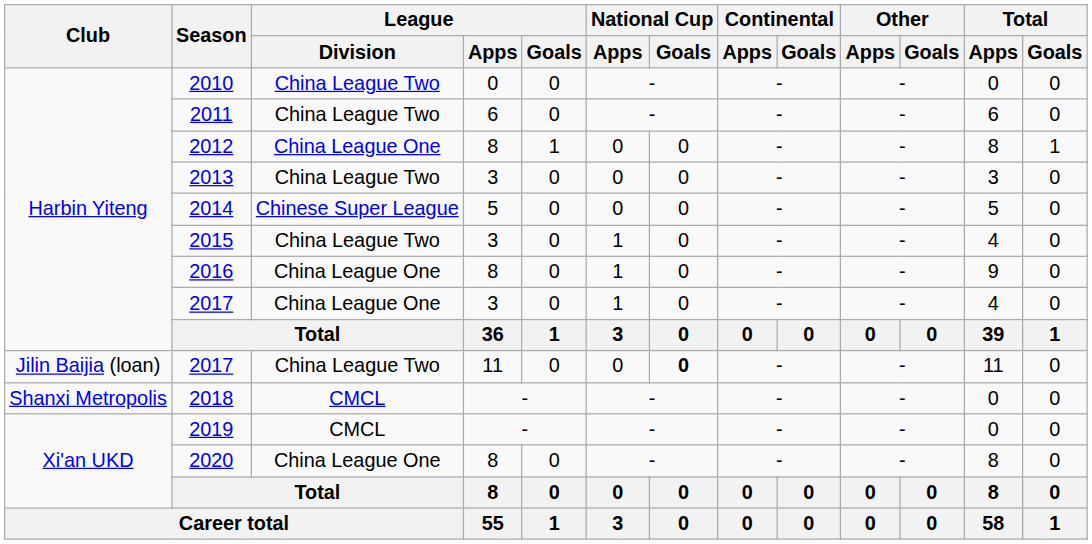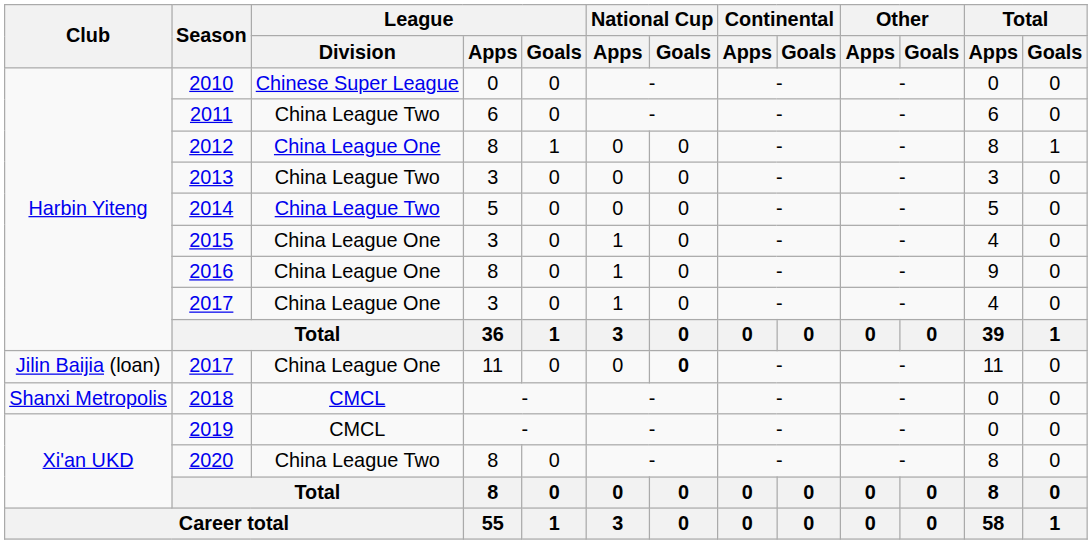 <table class="wikitable" style="text-align: center">
 <tr>
 <th rowspan="2">Club</th>
 <th rowspan="2">Season</th>
 <th colspan="3">League</th>
 <th colspan="2">National Cup</th>
 <th colspan="2">Continental</th>
 <th colspan="2">Other</th>
 <th colspan="2">Total</th>
 </tr>
 <tr>
 <th>Division</th>
 <th>Apps</th>
 <th>Goals</th>
 <th>Apps</th>
 <th>Goals</th>
 <th>Apps</th>
 <th>Goals</th>
 <th>Apps</th>
 <th>Goals</th>
 <th>Apps</th>
 <th>Goals</th>
 </tr>
 <tr>
 <td rowspan=9><a href='#'>Harbin Yiteng</a></td>
 <td><a href='#'>2010</a></td>
-<td><a href='#'>China League Two</a></td>
+<td><a href='#'>Chinese Super League</a></td>
 <td>0</td>
 <td>0</td>
 <td colspan="2">-</td>
 <td colspan="2">-</td>
 <td colspan="2">-</td>
 <td>0</td>
 <td>0</td>
 </tr>
 <tr>
 <td><a href='#'>2011</a></td>
 <td>China League Two</td>
 <td>6</td>
 <td>0</td>
 <td colspan="2">-</td>
 <td colspan="2">-</td>
 <td colspan="2">-</td>
 <td>6</td>
 <td>0</td>
 </tr>
 <tr>
 <td><a href='#'>2012</a></td>
 <td><a href='#'>China League One</a></td>
 <td>8</td>
 <td>1</td>
 <td>0</td>
 <td>0</td>
 <td colspan="2">-</td>
 <td colspan="2">-</td>
 <td>8</td>
 <td>1</td>
 </tr>
 <tr>
 <td><a href='#'>2013</a></td>
 <td>China League Two</td>
 <td>3</td>
 <td>0</td>
 <td>0</td>
 <td>0</td>
 <td colspan="2">-</td>
 <td colspan="2">-</td>
 <td>3</td>
 <td>0</td>
 </tr>
 <tr>
 <td><a href='#'>2014</a></td>
-<td><a href='#'>Chinese Super League</a></td>
+<td><a href='#'>China League Two</a></td>
 <td>5</td>
 <td>0</td>
 <td>0</td>
 <td>0</td>
 <td colspan="2">-</td>
 <td colspan="2">-</td>
 <td>5</td>
 <td>0</td>
 </tr>
 <tr>
 <td><a href='#'>2015</a></td>
-<td>China League Two</td>
+<td>China League One</td>
 <td>3</td>
 <td>0</td>
 <td>1</td>
 <td>0</td>
 <td colspan="2">-</td>
 <td colspan="2">-</td>
 <td>4</td>
 <td>0</td>
 </tr>
 <tr>
 <td><a href='#'>2016</a></td>
 <td>China League One</td>
 <td>8</td>
 <td>0</td>
 <td>1</td>
 <td>0</td>
 <td colspan="2">-</td>
 <td colspan="2">-</td>
 <td>9</td>
 <td>0</td>
 </tr>
 <tr>
 <td><a href='#'>2017</a></td>
 <td>China League One</td>
 <td>3</td>
 <td>0</td>
 <td>1</td>
 <td>0</td>
 <td colspan="2">-</td>
 <td colspan="2">-</td>
 <td>4</td>
 <td>0</td>
 </tr>
 <tr>
 <th colspan="2"><strong>Total</strong></th>
 <th>36</th>
 <th>1</th>
 <th>3</th>
 <th>0</th>
 <th>0</th>
 <th>0</th>
 <th>0</th>
 <th>0</th>
 <th>39</th>
 <th>1</th>
 </tr>
 <tr>
 <td><a href='#'>Jilin Baijia</a> (loan)</td>
 <td><a href='#'>2017</a></td>
-<td>China League Two</td>
+<td>China League One</td>
 <td>11</td>
 <td>0</td>
 <td>0</td>
 <td><strong>0</strong></td>
 <td colspan="2">-</td>
 <td colspan="2">-</td>
 <td>11</td>
 <td>0</td>
 </tr>
 <tr>
 <td><a href='#'>Shanxi Metropolis</a></td>
 <td><a href='#'>2018</a></td>
 <td><a href='#'>CMCL</a></td>
 <td colspan="2">-</td>
 <td colspan="2">-</td>
 <td colspan="2">-</td>
 <td colspan="2">-</td>
 <td>0</td>
 <td>0</td>
 </tr>
 <tr>
 <td rowspan=3><a href='#'>Xi'an UKD</a></td>
 <td><a href='#'>2019</a></td>
 <td>CMCL</td>
 <td colspan="2">-</td>
 <td colspan="2">-</td>
 <td colspan="2">-</td>
 <td colspan="2">-</td>
 <td>0</td>
 <td>0</td>
 </tr>
 <tr>
 <td><a href='#'>2020</a></td>
-<td>China League One</td>
+<td>China League Two</td>
 <td>8</td>
 <td>0</td>
 <td colspan="2">-</td>
 <td colspan="2">-</td>
 <td colspan="2">-</td>
 <td>8</td>
 <td>0</td>
 </tr>
 <tr>
 <th colspan="2"><strong>Total</strong></th>
 <th>8</th>
 <th>0</th>
 <th>0</th>
 <th>0</th>
 <th>0</th>
 <th>0</th>
 <th>0</th>
 <th>0</th>
 <th>8</th>
 <th>0</th>
 </tr>
 <tr>
 <th colspan=3>Career total</th>
 <th>55</th>
 <th>1</th>
 <th>3</th>
 <th>0</th>
 <th>0</th>
 <th>0</th>
 <th>0</th>
 <th>0</th>
 <th>58</th>
 <th>1</th>
 </tr>
 </table>
